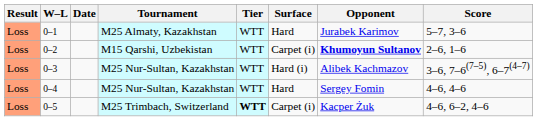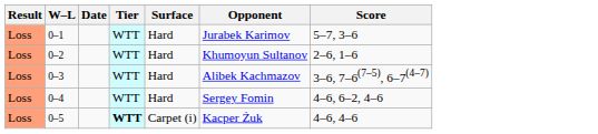 <table class="sortable wikitable">
 <tr>
 <th>Result</th>
 <th class="unsortable">W–L</th>
 <th>Date</th>
-<th>Tournament</th>
 <th>Tier</th>
 <th>Surface</th>
 <th>Opponent</th>
 <th class="unsortable">Score</th>
 </tr>
 <tr>
 <td bgcolor=FFA07A>Loss</td>
 <td><small>0–1</small></td>
 <td></td>
-<td style="background:#cffcff;">M25 Almaty, Kazakhstan</td>
 <td style="background:#cffcff;">WTT</td>
 <td>Hard</td>
 <td> <a href='#'>Jurabek Karimov</a></td>
 <td>5–7, 3–6</td>
 </tr>
 <tr>
 <td bgcolor=FFA07A>Loss</td>
 <td><small>0–2</small></td>
 <td></td>
-<td style="background:#cffcff;">M15 Qarshi, Uzbekistan</td>
 <td style="background:#cffcff;">WTT</td>
-<td>Carpet (i)</td>
-<td><strong> <a href='#'>Khumoyun Sultanov</a></strong></td>
+<td>Hard</td>
+<td> <a href='#'>Khumoyun Sultanov</a></td>
 <td>2–6, 1–6</td>
 </tr>
 <tr>
 <td bgcolor=FFA07A>Loss</td>
 <td><small>0–3</small></td>
 <td></td>
-<td style="background:#cffcff;">M25 Nur-Sultan, Kazakhstan</td>
 <td style="background:#cffcff;">WTT</td>
-<td>Hard (i)</td>
+<td>Hard</td>
 <td> <a href='#'>Alibek Kachmazov</a></td>
 <td>3–6, 7–6<sup>(7–5)</sup>, 6–7<sup>(4–7)</sup></td>
 </tr>
 <tr>
 <td bgcolor=FFA07A>Loss</td>
 <td><small>0–4</small></td>
 <td></td>
-<td style="background:#cffcff;">M25 Nur-Sultan, Kazakhstan</td>
 <td style="background:#cffcff;">WTT</td>
 <td>Hard</td>
 <td> <a href='#'>Sergey Fomin</a></td>
-<td>4–6, 4–6</td>
+<td>4–6, 6–2, 4–6</td>
 </tr>
 <tr>
 <td bgcolor=FFA07A>Loss</td>
 <td><small>0–5</small></td>
 <td></td>
-<td style="background:#cffcff;">M25 Trimbach, Switzerland</td>
 <td style="background:#cffcff;"><strong>WTT</strong></td>
 <td>Carpet (i)</td>
 <td> <a href='#'>Kacper Żuk</a></td>
-<td>4–6, 6–2, 4–6</td>
+<td>4–6, 4–6</td>
 </tr>
 </table>
